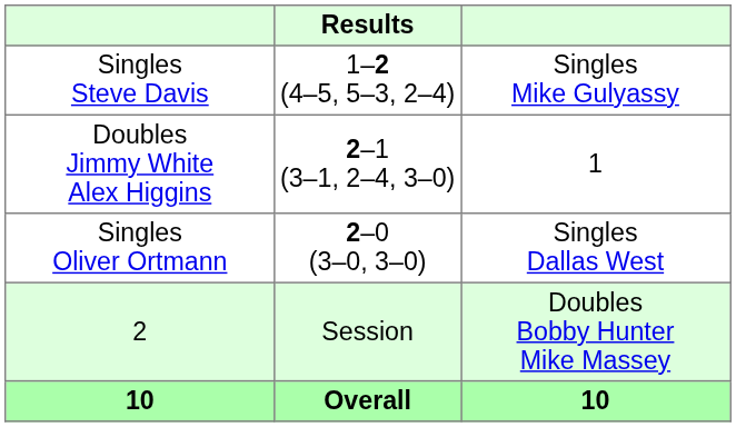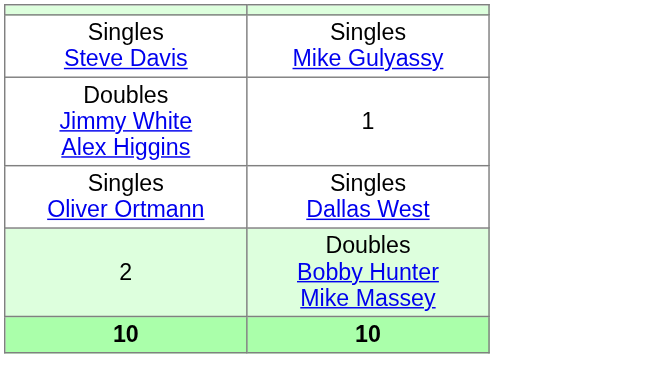 <table border="1" cellpadding="3" style="border-collapse: collapse;">
 <tr bgcolor="#ddffdd">
 <th width="160"></th>
-<th>Results</th>
 <th width="160"></th>
 </tr>
 <tr>
 <td align="center">Singles<br><a href='#'>Steve Davis</a></td>
-<td align="center">1–<strong>2</strong><br>(4–5, 5–3, 2–4)</td>
 <td align="center">Singles<br><a href='#'>Mike Gulyassy</a></td>
 </tr>
 <tr>
 <td align="center">Doubles<br><a href='#'>Jimmy White</a><br><a href='#'>Alex Higgins</a></td>
-<td align="center"><strong>2</strong>–1<br>(3–1, 2–4, 3–0)</td>
 <td align="center">1</td>
 </tr>
 <tr>
 <td align="center">Singles<br><a href='#'>Oliver Ortmann</a></td>
-<td align="center"><strong>2</strong>–0<br>(3–0, 3–0)</td>
 <td align="center">Singles<br><a href='#'>Dallas West</a></td>
 </tr>
 <tr bgcolor="#ddffdd">
 <td align="center">2</td>
-<td align="center">Session</td>
 <td align="center">Doubles<br><a href='#'>Bobby Hunter</a><br><a href='#'>Mike Massey</a></td>
 </tr>
 <tr bgcolor="#aaffaa">
 <th align="center">10</th>
-<th align="center">Overall</th>
 <th align="center">10</th>
 </tr>
 </table>
